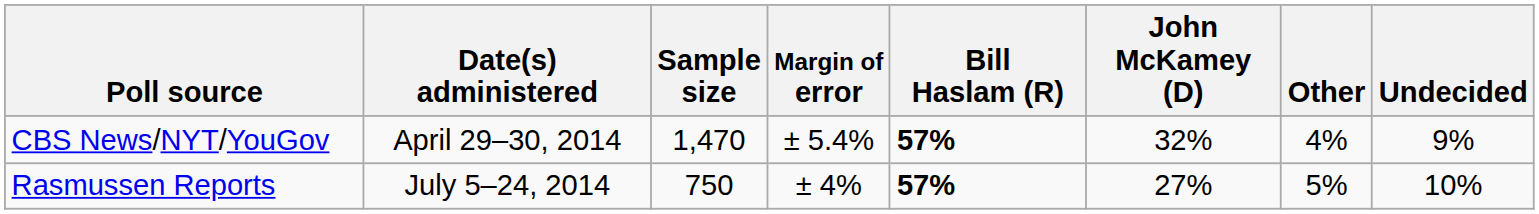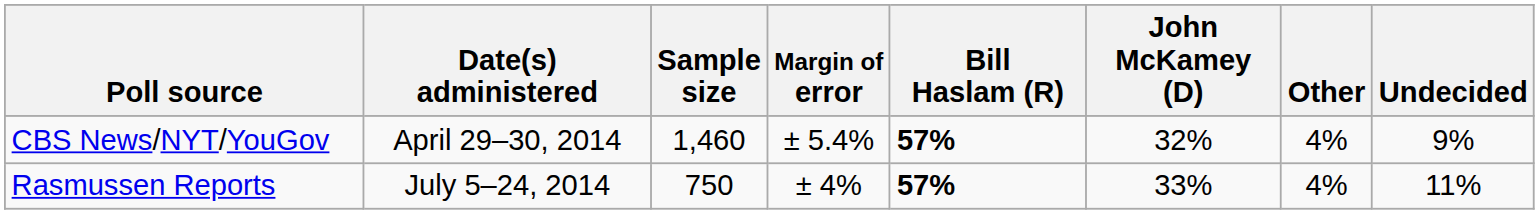 <table class="wikitable">
 <tr valign= bottom>
 <th style="width:190px;">Poll source</th>
 <th style="width:150px;">Date(s)<br>administered</th>
 <th class=small>Sample<br>size</th>
 <th><small>Margin of</small><br>error</th>
 <th style="width:100px;">Bill<br>Haslam (R)</th>
 <th style="width:100px;">John<br>McKamey (D)</th>
 <th style="width:40px;">Other</th>
 <th style="width:40px;">Undecided</th>
 </tr>
 <tr>
 <td><a href='#'>CBS News</a>/<a href='#'>NYT</a>/<a href='#'>YouGov</a></td>
 <td align=center>April 29–30, 2014</td>
-<td align=center>1,470</td>
+<td align=center>1,460</td>
 <td align=center>± 5.4%</td>
 <td><strong>57%</strong></td>
 <td align=center>32%</td>
 <td align=center>4%</td>
 <td align=center>9%</td>
 </tr>
 <tr>
 <td><a href='#'>Rasmussen Reports</a></td>
 <td align=center>July 5–24, 2014</td>
 <td align=center>750</td>
 <td align=center>± 4%</td>
 <td><strong>57%</strong></td>
-<td align=center>27%</td>
-<td align=center>5%</td>
-<td align=center>10%</td>
+<td align=center>33%</td>
+<td align=center>4%</td>
+<td align=center>11%</td>
 </tr>
 </table>
